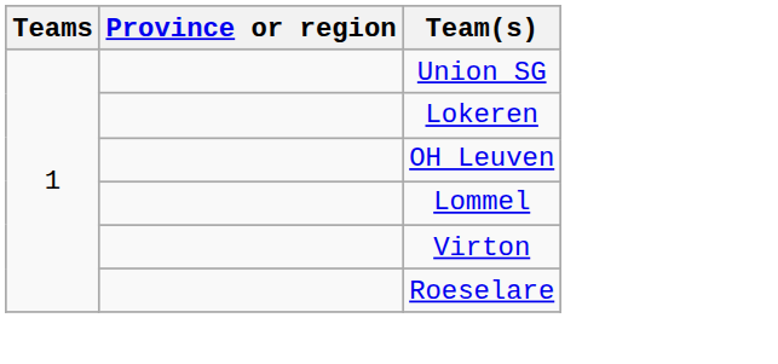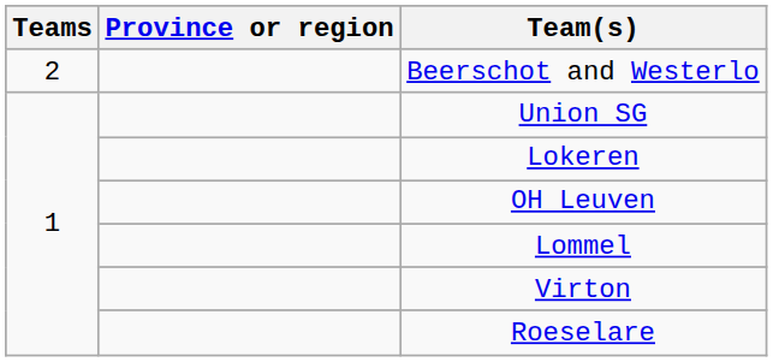 <table class="wikitable" style="text-align:center">
 <tr>
 <th>Teams</th>
 <th><a href='#'>Province</a> or region</th>
 <th>Team(s)</th>
+</tr>
+<tr>
+<td>2</td>
+<td align="left"></td>
+<td><a href='#'>Beerschot</a> and <a href='#'>Westerlo</a></td>
 </tr>
 <tr>
 <td rowspan=6>1</td>
 <td align="left"></td>
 <td><a href='#'>Union SG</a></td>
 </tr>
 <tr>
 <td align="left"></td>
 <td><a href='#'>Lokeren</a></td>
 </tr>
 <tr>
 <td align="left"></td>
 <td><a href='#'>OH Leuven</a></td>
 </tr>
 <tr>
 <td align="left"></td>
 <td><a href='#'>Lommel</a></td>
 </tr>
 <tr>
 <td align="left"></td>
 <td><a href='#'>Virton</a></td>
 </tr>
 <tr>
 <td align="left"></td>
 <td><a href='#'>Roeselare</a></td>
 </tr>
 </table>
